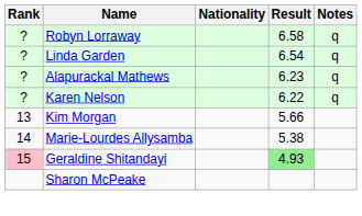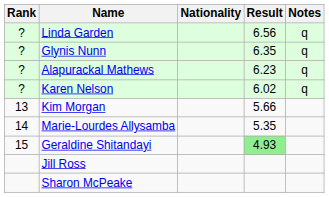 <table class="wikitable sortable" style="text-align:center">
 <tr>
 <th>Rank</th>
 <th>Name</th>
 <th>Nationality</th>
 <th>Result</th>
 <th>Notes</th>
 </tr>
 <tr bgcolor=ddffdd>
 <td>?</td>
-<td align=left><a href='#'>Robyn Lorraway</a></td>
+<td align=left><a href='#'>Linda Garden</a></td>
 <td align=left></td>
-<td>6.58</td>
+<td>6.56</td>
 <td>q</td>
 </tr>
 <tr bgcolor=ddffdd>
 <td>?</td>
-<td align=left><a href='#'>Linda Garden</a></td>
+<td align=left><a href='#'>Glynis Nunn</a></td>
 <td align=left></td>
-<td>6.54</td>
+<td>6.35</td>
 <td>q</td>
 </tr>
 <tr bgcolor=ddffdd>
 <td>?</td>
 <td align=left><a href='#'>Alapurackal Mathews</a></td>
 <td align=left></td>
 <td>6.23</td>
 <td>q</td>
 </tr>
 <tr bgcolor=ddffdd>
 <td>?</td>
 <td align=left><a href='#'>Karen Nelson</a></td>
 <td align=left></td>
-<td>6.22</td>
+<td>6.02</td>
 <td>q</td>
 </tr>
 <tr>
 <td>13</td>
 <td align=left><a href='#'>Kim Morgan</a></td>
 <td align=left></td>
 <td>5.66</td>
 <td></td>
 </tr>
 <tr>
 <td>14</td>
 <td align=left><a href='#'>Marie-Lourdes Allysamba</a></td>
 <td align=left></td>
-<td>5.38</td>
+<td>5.35</td>
 <td></td>
 </tr>
 <tr>
-<td style="background: pink;">15</td>
+<td>15</td>
 <td align=left><a href='#'>Geraldine Shitandayi</a></td>
 <td align=left></td>
 <td style="background: lightgreen;">4.93</td>
+<td></td>
+</tr>
+<tr>
+<td></td>
+<td align=left><a href='#'>Jill Ross</a></td>
+<td align=left></td>
+<td></td>
 <td></td>
 </tr>
 <tr>
 <td></td>
 <td align=left><a href='#'>Sharon McPeake</a></td>
 <td align=left></td>
 <td></td>
 <td></td>
 </tr>
 </table>
